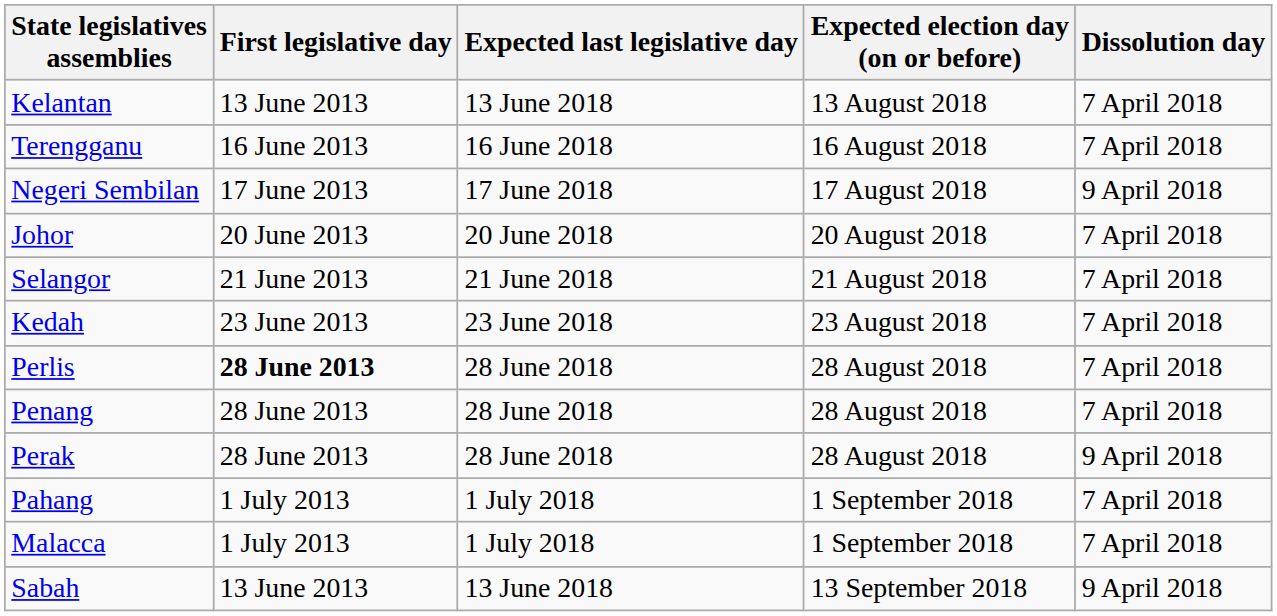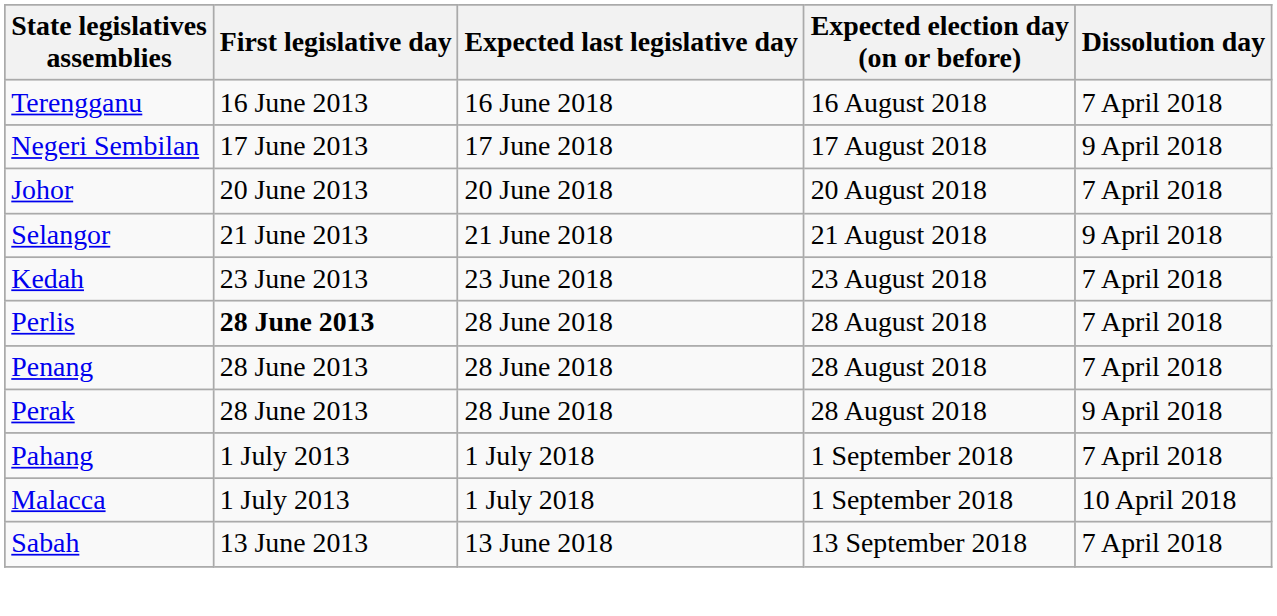 <table class="wikitable">
 <tr>
 <th>State legislatives<br>assemblies</th>
 <th>First legislative day</th>
 <th>Expected last legislative day</th>
 <th>Expected election day<br>(on or before)</th>
 <th>Dissolution day</th>
-</tr>
-<tr>
-<td> <a href='#'>Kelantan</a></td>
-<td>13 June 2013</td>
-<td>13 June 2018</td>
-<td>13 August 2018</td>
-<td>7 April 2018</td>
 </tr>
 <tr>
 <td> <a href='#'>Terengganu</a></td>
 <td>16 June 2013</td>
 <td>16 June 2018</td>
 <td>16 August 2018</td>
 <td>7 April 2018</td>
 </tr>
 <tr>
 <td> <a href='#'>Negeri Sembilan</a></td>
 <td>17 June 2013</td>
 <td>17 June 2018</td>
 <td>17 August 2018</td>
 <td>9 April 2018</td>
 </tr>
 <tr>
 <td> <a href='#'>Johor</a></td>
 <td>20 June 2013</td>
 <td>20 June 2018</td>
 <td>20 August 2018</td>
 <td>7 April 2018</td>
 </tr>
 <tr>
 <td> <a href='#'>Selangor</a></td>
 <td>21 June 2013</td>
 <td>21 June 2018</td>
 <td>21 August 2018</td>
-<td>7 April 2018</td>
+<td>9 April 2018</td>
 </tr>
 <tr>
 <td> <a href='#'>Kedah</a></td>
 <td>23 June 2013</td>
 <td>23 June 2018</td>
 <td>23 August 2018</td>
 <td>7 April 2018</td>
 </tr>
 <tr>
 <td> <a href='#'>Perlis</a></td>
 <td><strong>28 June 2013</strong></td>
 <td>28 June 2018</td>
 <td>28 August 2018</td>
 <td>7 April 2018</td>
 </tr>
 <tr>
 <td> <a href='#'>Penang</a></td>
 <td>28 June 2013</td>
 <td>28 June 2018</td>
 <td>28 August 2018</td>
 <td>7 April 2018</td>
 </tr>
 <tr>
 <td> <a href='#'>Perak</a></td>
 <td>28 June 2013</td>
 <td>28 June 2018</td>
 <td>28 August 2018</td>
 <td>9 April 2018</td>
 </tr>
 <tr>
 <td> <a href='#'>Pahang</a></td>
 <td>1 July 2013</td>
 <td>1 July 2018</td>
 <td>1 September 2018</td>
 <td>7 April 2018</td>
 </tr>
 <tr>
 <td> <a href='#'>Malacca</a></td>
 <td>1 July 2013</td>
 <td>1 July 2018</td>
 <td>1 September 2018</td>
-<td>7 April 2018</td>
+<td>10 April 2018</td>
 </tr>
 <tr>
 <td> <a href='#'>Sabah</a></td>
 <td>13 June 2013</td>
 <td>13 June 2018</td>
 <td>13 September 2018</td>
-<td>9 April 2018</td>
+<td>7 April 2018</td>
 </tr>
 </table>
